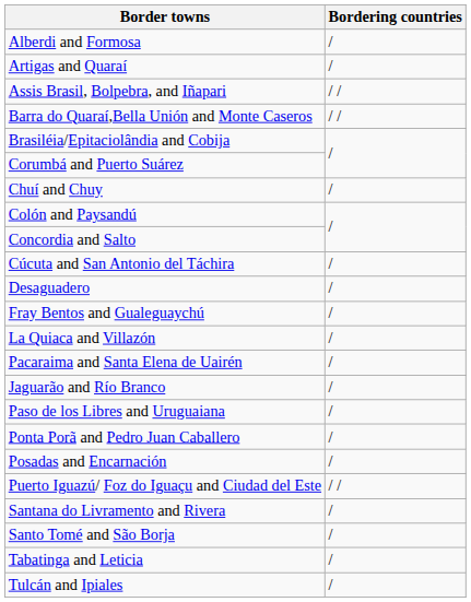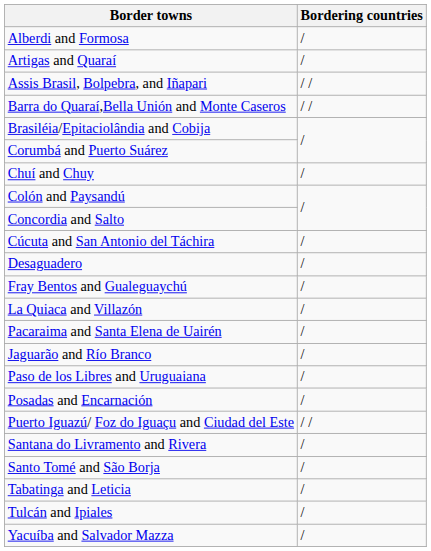 <table class="wikitable sortable">
 <tr>
 <th>Border towns</th>
 <th>Bordering countries</th>
 </tr>
 <tr>
 <td><a href='#'>Alberdi</a> and <a href='#'>Formosa</a></td>
 <td> / </td>
 </tr>
 <tr>
 <td><a href='#'>Artigas</a> and <a href='#'>Quaraí</a></td>
 <td> / </td>
 </tr>
 <tr>
 <td><a href='#'>Assis Brasil</a>, <a href='#'>Bolpebra</a>,  and <a href='#'>Iñapari</a></td>
 <td> /  / </td>
 </tr>
 <tr>
 <td><a href='#'>Barra do Quaraí</a>,<a href='#'>Bella Unión</a> and  <a href='#'>Monte Caseros</a></td>
 <td> /  / </td>
 </tr>
 <tr>
 <td><a href='#'>Brasiléia</a>/<a href='#'>Epitaciolândia</a> and <a href='#'>Cobija</a></td>
 <td rowspan="2"> / </td>
 </tr>
 <tr>
 <td><a href='#'>Corumbá</a>    and <a href='#'>Puerto Suárez</a></td>
 </tr>
 <tr>
 <td><a href='#'>Chuí</a>  and <a href='#'>Chuy</a></td>
 <td> / </td>
 </tr>
 <tr>
 <td><a href='#'>Colón</a> and <a href='#'>Paysandú</a></td>
 <td rowspan="2"> / </td>
 </tr>
 <tr>
 <td><a href='#'>Concordia</a>   and <a href='#'>Salto</a></td>
 </tr>
 <tr>
 <td><a href='#'>Cúcuta</a> and <a href='#'>San Antonio del Táchira</a></td>
 <td> / </td>
 </tr>
 <tr>
 <td><a href='#'>Desaguadero</a></td>
 <td> / </td>
 </tr>
 <tr>
 <td><a href='#'>Fray Bentos</a>  and <a href='#'>Gualeguaychú</a></td>
 <td> / </td>
 </tr>
 <tr>
 <td><a href='#'>La Quiaca</a>  and <a href='#'>Villazón</a></td>
 <td> / </td>
 </tr>
 <tr>
 <td><a href='#'>Pacaraima</a>  and <a href='#'>Santa Elena de Uairén</a></td>
 <td> / </td>
 </tr>
 <tr>
 <td><a href='#'>Jaguarão</a> and <a href='#'>Río Branco</a></td>
 <td> / </td>
 </tr>
 <tr>
 <td><a href='#'>Paso de los Libres</a> and <a href='#'>Uruguaiana</a></td>
 <td> / </td>
 </tr>
 <tr>
-<td><a href='#'>Ponta Porã</a> and <a href='#'>Pedro Juan Caballero</a></td>
-<td> / </td>
-</tr>
-<tr>
 <td><a href='#'>Posadas</a> and <a href='#'>Encarnación</a></td>
 <td> / </td>
 </tr>
 <tr>
 <td><a href='#'>Puerto Iguazú</a>/ <a href='#'>Foz do Iguaçu</a>   and <a href='#'>Ciudad del Este</a></td>
 <td> /  / </td>
 </tr>
 <tr>
 <td><a href='#'>Santana do Livramento</a> and <a href='#'>Rivera</a></td>
 <td> / </td>
 </tr>
 <tr>
 <td><a href='#'>Santo Tomé</a> and <a href='#'>São Borja</a></td>
 <td> / </td>
 </tr>
 <tr>
 <td><a href='#'>Tabatinga</a> and <a href='#'>Leticia</a></td>
 <td> / </td>
 </tr>
 <tr>
 <td><a href='#'>Tulcán</a>   and <a href='#'>Ipiales</a></td>
 <td> / </td>
 </tr>
+<tr>
+<td><a href='#'>Yacuíba</a>   and <a href='#'>Salvador Mazza</a></td>
+<td> / </td>
+</tr>
 </table>
